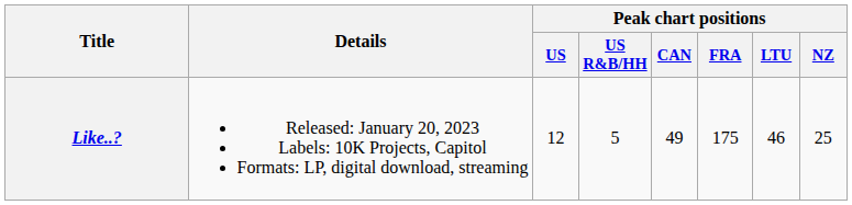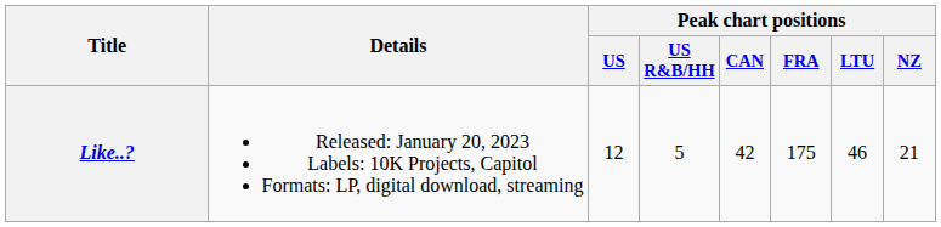 <table class="wikitable plainrowheaders" style="text-align:center;">
 <tr>
 <th scope="col" rowspan="2" style="width:10em;">Title</th>
 <th scope="col" rowspan="2">Details</th>
 <th scope="col" colspan="6">Peak chart positions</th>
 </tr>
 <tr>
 <th scope="col" style="width:2.5em;font-size:90%;"><a href='#'>US</a><br></th>
 <th scope="col" style="width:2.5em;font-size:90%;"><a href='#'>US<br>R&B/HH</a><br></th>
 <th scope="col" style="width:2.5em;font-size:90%;"><a href='#'>CAN</a><br></th>
 <th scope="col" style="width:3em;font-size:90%;"><a href='#'>FRA</a><br></th>
 <th scope="col" style="width:2.5em;font-size:90%;"><a href='#'>LTU</a><br></th>
 <th scope="col" style="width:2.5em;font-size:90%;"><a href='#'>NZ</a><br></th>
 </tr>
 <tr>
 <th scope="row"><em><a href='#'>Like..?</a></em></th>
 <td><br><ul><li>Released: January 20, 2023</li><li>Labels: 10K Projects, Capitol</li><li>Formats: LP, digital download, streaming</li></ul></td>
 <td>12</td>
 <td>5</td>
-<td>49</td>
+<td>42</td>
 <td>175</td>
 <td>46</td>
-<td>25</td>
+<td>21</td>
 </tr>
 </table>
